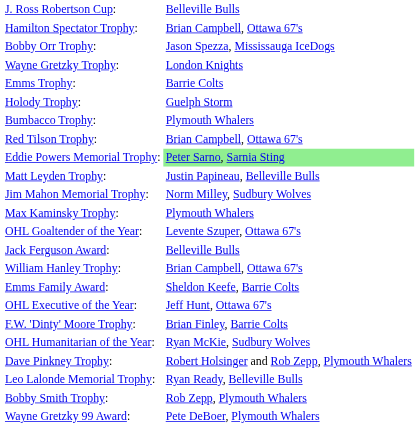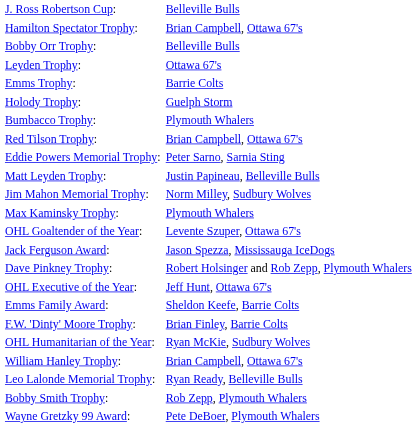 <table cellpadding="3" cellspacing="1">
 <tr>
 <td><a href='#'>J. Ross Robertson Cup</a>:</td>
 <td><a href='#'>Belleville Bulls</a></td>
 </tr>
 <tr>
 <td><a href='#'>Hamilton Spectator Trophy</a>:</td>
 <td><a href='#'>Brian Campbell</a>, <a href='#'>Ottawa 67's</a></td>
 </tr>
 <tr>
 <td><a href='#'>Bobby Orr Trophy</a>:</td>
-<td><a href='#'>Jason Spezza</a>, <a href='#'>Mississauga IceDogs</a></td>
+<td><a href='#'>Belleville Bulls</a></td>
 </tr>
 <tr>
-<td><a href='#'>Wayne Gretzky Trophy</a>:</td>
-<td><a href='#'>London Knights</a></td>
+<td><a href='#'>Leyden Trophy</a>:</td>
+<td><a href='#'>Ottawa 67's</a></td>
 </tr>
 <tr>
 <td><a href='#'>Emms Trophy</a>:</td>
 <td><a href='#'>Barrie Colts</a></td>
 </tr>
 <tr>
 <td><a href='#'>Holody Trophy</a>:</td>
 <td><a href='#'>Guelph Storm</a></td>
 </tr>
 <tr>
 <td><a href='#'>Bumbacco Trophy</a>:</td>
 <td><a href='#'>Plymouth Whalers</a></td>
 </tr>
 <tr>
 <td><a href='#'>Red Tilson Trophy</a>:</td>
 <td><a href='#'>Brian Campbell</a>, <a href='#'>Ottawa 67's</a></td>
 </tr>
 <tr>
 <td><a href='#'>Eddie Powers Memorial Trophy</a>:</td>
-<td style="background: lightgreen;"><a href='#'>Peter Sarno</a>, <a href='#'>Sarnia Sting</a></td>
+<td><a href='#'>Peter Sarno</a>, <a href='#'>Sarnia Sting</a></td>
 </tr>
 <tr>
 <td><a href='#'>Matt Leyden Trophy</a>:</td>
 <td><a href='#'>Justin Papineau</a>, <a href='#'>Belleville Bulls</a></td>
 </tr>
 <tr>
 <td><a href='#'>Jim Mahon Memorial Trophy</a>:</td>
 <td><a href='#'>Norm Milley</a>, <a href='#'>Sudbury Wolves</a></td>
 </tr>
 <tr>
 <td><a href='#'>Max Kaminsky Trophy</a>:</td>
 <td><a href='#'>Plymouth Whalers</a></td>
 </tr>
 <tr>
 <td><a href='#'>OHL Goaltender of the Year</a>:</td>
 <td><a href='#'>Levente Szuper</a>, <a href='#'>Ottawa 67's</a></td>
 </tr>
 <tr>
 <td><a href='#'>Jack Ferguson Award</a>:</td>
-<td><a href='#'>Belleville Bulls</a></td>
+<td><a href='#'>Jason Spezza</a>, <a href='#'>Mississauga IceDogs</a></td>
 </tr>
 <tr>
-<td><a href='#'>William Hanley Trophy</a>:</td>
-<td><a href='#'>Brian Campbell</a>, <a href='#'>Ottawa 67's</a></td>
+<td><a href='#'>Dave Pinkney Trophy</a>:</td>
+<td><a href='#'>Robert Holsinger</a> and <a href='#'>Rob Zepp</a>, <a href='#'>Plymouth Whalers</a></td>
+</tr>
+<tr>
+<td><a href='#'>OHL Executive of the Year</a>:</td>
+<td><a href='#'>Jeff Hunt</a>, <a href='#'>Ottawa 67's</a></td>
 </tr>
 <tr>
 <td><a href='#'>Emms Family Award</a>:</td>
 <td><a href='#'>Sheldon Keefe</a>, <a href='#'>Barrie Colts</a></td>
-</tr>
-<tr>
-<td><a href='#'>OHL Executive of the Year</a>:</td>
-<td><a href='#'>Jeff Hunt</a>, <a href='#'>Ottawa 67's</a></td>
 </tr>
 <tr>
 <td><a href='#'>F.W. 'Dinty' Moore Trophy</a>:</td>
 <td><a href='#'>Brian Finley</a>, <a href='#'>Barrie Colts</a></td>
 </tr>
 <tr>
 <td><a href='#'>OHL Humanitarian of the Year</a>:</td>
 <td><a href='#'>Ryan McKie</a>, <a href='#'>Sudbury Wolves</a></td>
 </tr>
 <tr>
-<td><a href='#'>Dave Pinkney Trophy</a>:</td>
-<td><a href='#'>Robert Holsinger</a> and <a href='#'>Rob Zepp</a>, <a href='#'>Plymouth Whalers</a></td>
+<td><a href='#'>William Hanley Trophy</a>:</td>
+<td><a href='#'>Brian Campbell</a>, <a href='#'>Ottawa 67's</a></td>
 </tr>
 <tr>
 <td><a href='#'>Leo Lalonde Memorial Trophy</a>:</td>
 <td><a href='#'>Ryan Ready</a>, <a href='#'>Belleville Bulls</a></td>
 </tr>
 <tr>
 <td><a href='#'>Bobby Smith Trophy</a>:</td>
 <td><a href='#'>Rob Zepp</a>, <a href='#'>Plymouth Whalers</a></td>
 </tr>
 <tr>
 <td><a href='#'>Wayne Gretzky 99 Award</a>:</td>
 <td><a href='#'>Pete DeBoer</a>, <a href='#'>Plymouth Whalers</a></td>
 </tr>
 </table>
